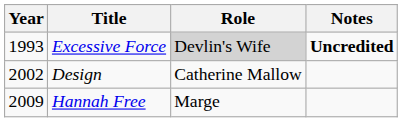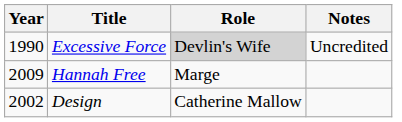 <table class="wikitable sortable">
 <tr>
 <th>Year</th>
 <th>Title</th>
 <th>Role</th>
 <th>Notes</th>
 </tr>
 <tr>
-<td>1993</td>
+<td>1990</td>
 <td><a href='#'><em>Excessive Force</em></a></td>
 <td style="background: lightgrey;">Devlin's Wife</td>
-<td><strong>Uncredited</strong></td>
+<td>Uncredited</td>
+</tr>
+<tr>
+<td>2009</td>
+<td><em><a href='#'>Hannah Free</a></em></td>
+<td>Marge</td>
+<td></td>
 </tr>
 <tr>
 <td>2002</td>
 <td><em>Design</em></td>
 <td>Catherine Mallow</td>
 <td></td>
 </tr>
-<tr>
-<td>2009</td>
-<td><em><a href='#'>Hannah Free</a></em></td>
-<td>Marge</td>
-<td></td>
-</tr>
 </table>
